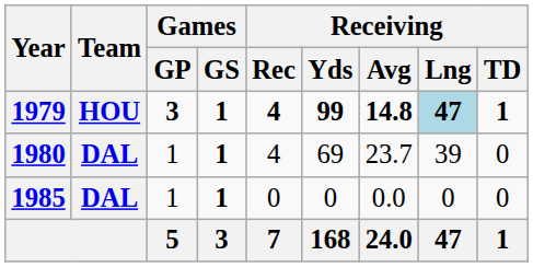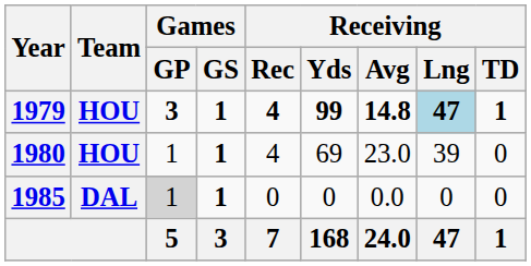 <table class="wikitable" style="text-align:center">
 <tr>
 <th rowspan="2">Year</th>
 <th rowspan="2">Team</th>
 <th colspan="2">Games</th>
 <th colspan="5">Receiving</th>
 </tr>
 <tr>
 <th>GP</th>
 <th>GS</th>
 <th>Rec</th>
 <th>Yds</th>
 <th>Avg</th>
 <th>Lng</th>
 <th>TD</th>
 </tr>
 <tr>
 <th><a href='#'>1979</a></th>
 <th><a href='#'>HOU</a></th>
 <td><strong>3</strong></td>
 <td><strong>1</strong></td>
 <td><strong>4</strong></td>
 <td><strong>99</strong></td>
 <td><strong>14.8</strong></td>
 <td style="background: lightblue;"><strong>47</strong></td>
 <td><strong>1</strong></td>
 </tr>
 <tr>
 <th><a href='#'>1980</a></th>
-<th><a href='#'>DAL</a></th>
+<th><a href='#'>HOU</a></th>
 <td>1</td>
 <td><strong>1</strong></td>
 <td>4</td>
 <td>69</td>
-<td>23.7</td>
+<td>23.0</td>
 <td>39</td>
 <td>0</td>
 </tr>
 <tr>
 <th><a href='#'>1985</a></th>
 <th><a href='#'>DAL</a></th>
-<td>1</td>
+<td style="background: lightgrey;">1</td>
 <td><strong>1</strong></td>
 <td>0</td>
 <td>0</td>
 <td>0.0</td>
 <td>0</td>
 <td>0</td>
 </tr>
 <tr>
 <th colspan="2"></th>
 <th>5</th>
 <th>3</th>
 <th>7</th>
 <th>168</th>
 <th>24.0</th>
 <th>47</th>
 <th>1</th>
 </tr>
 </table>
